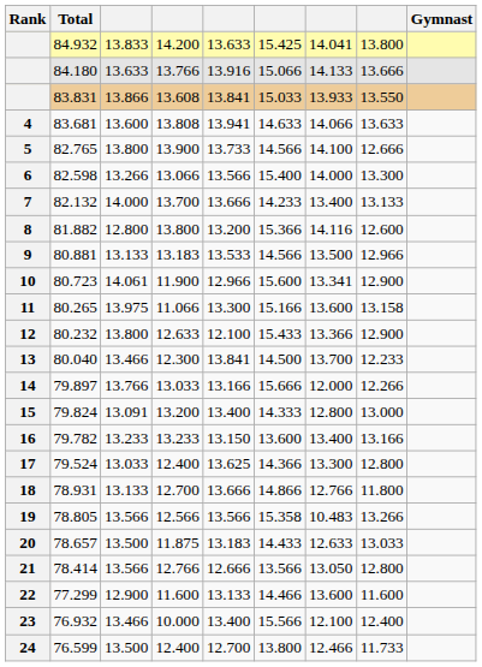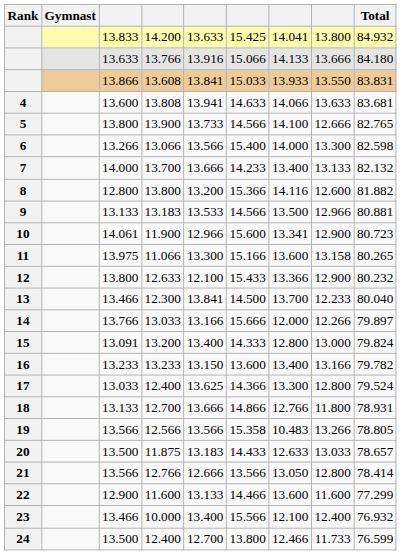 <table class="wikitable sortable" style="text-align:center; font-size:95%">
 <tr>
 <th scope=col>Rank</th>
-<th scope=col>Total</th>
+<th scope=col>Gymnast</th>
 <th scope=col></th>
 <th scope=col></th>
 <th scope=col></th>
 <th scope=col></th>
 <th scope=col></th>
 <th scope=col></th>
-<th scope=col>Gymnast</th>
+<th scope=col>Total</th>
 </tr>
 <tr bgcolor=fffcaf>
 <th scope=row></th>
-<td>84.932</td>
+<td align=left></td>
 <td>13.833</td>
 <td>14.200</td>
 <td>13.633</td>
 <td>15.425</td>
 <td>14.041</td>
 <td>13.800</td>
-<td align=left></td>
+<td>84.932</td>
 </tr>
 <tr bgcolor=e5e5e5>
 <th scope=row></th>
-<td>84.180</td>
+<td align=left></td>
 <td>13.633</td>
 <td>13.766</td>
 <td>13.916</td>
 <td>15.066</td>
 <td>14.133</td>
 <td>13.666</td>
-<td align=left></td>
+<td>84.180</td>
 </tr>
 <tr bgcolor=eecc99>
 <th scope=row></th>
-<td>83.831</td>
+<td align=left></td>
 <td>13.866</td>
 <td>13.608</td>
 <td>13.841</td>
 <td>15.033</td>
 <td>13.933</td>
 <td>13.550</td>
-<td align=left></td>
+<td>83.831</td>
 </tr>
 <tr>
 <th scope=row>4</th>
-<td>83.681</td>
+<td align=left></td>
 <td>13.600</td>
 <td>13.808</td>
 <td>13.941</td>
 <td>14.633</td>
 <td>14.066</td>
 <td>13.633</td>
-<td align=left></td>
+<td>83.681</td>
 </tr>
 <tr>
 <th scope=row>5</th>
-<td>82.765</td>
+<td align=left></td>
 <td>13.800</td>
 <td>13.900</td>
 <td>13.733</td>
 <td>14.566</td>
 <td>14.100</td>
 <td>12.666</td>
-<td align=left></td>
+<td>82.765</td>
 </tr>
 <tr>
 <th scope=row>6</th>
-<td>82.598</td>
+<td align=left></td>
 <td>13.266</td>
 <td>13.066</td>
 <td>13.566</td>
 <td>15.400</td>
 <td>14.000</td>
 <td>13.300</td>
-<td align=left></td>
+<td>82.598</td>
 </tr>
 <tr>
 <th scope=row>7</th>
-<td>82.132</td>
+<td align=left></td>
 <td>14.000</td>
 <td>13.700</td>
 <td>13.666</td>
 <td>14.233</td>
 <td>13.400</td>
 <td>13.133</td>
-<td align=left></td>
+<td>82.132</td>
 </tr>
 <tr>
 <th scope=row>8</th>
-<td>81.882</td>
+<td align=left></td>
 <td>12.800</td>
 <td>13.800</td>
 <td>13.200</td>
 <td>15.366</td>
 <td>14.116</td>
 <td>12.600</td>
-<td align=left></td>
+<td>81.882</td>
 </tr>
 <tr>
 <th scope=row>9</th>
-<td>80.881</td>
+<td align=left></td>
 <td>13.133</td>
 <td>13.183</td>
 <td>13.533</td>
 <td>14.566</td>
 <td>13.500</td>
 <td>12.966</td>
-<td align=left></td>
+<td>80.881</td>
 </tr>
 <tr>
 <th scope=row>10</th>
-<td>80.723</td>
+<td align=left></td>
 <td>14.061</td>
 <td>11.900</td>
 <td>12.966</td>
 <td>15.600</td>
 <td>13.341</td>
 <td>12.900</td>
-<td align=left></td>
+<td>80.723</td>
 </tr>
 <tr>
 <th scope=row>11</th>
-<td>80.265</td>
+<td align=left></td>
 <td>13.975</td>
 <td>11.066</td>
 <td>13.300</td>
 <td>15.166</td>
 <td>13.600</td>
 <td>13.158</td>
-<td align=left></td>
+<td>80.265</td>
 </tr>
 <tr>
 <th scope=row>12</th>
-<td>80.232</td>
+<td align=left></td>
 <td>13.800</td>
 <td>12.633</td>
 <td>12.100</td>
 <td>15.433</td>
 <td>13.366</td>
 <td>12.900</td>
-<td align=left></td>
+<td>80.232</td>
 </tr>
 <tr>
 <th scope=row>13</th>
-<td>80.040</td>
+<td align=left></td>
 <td>13.466</td>
 <td>12.300</td>
 <td>13.841</td>
 <td>14.500</td>
 <td>13.700</td>
 <td>12.233</td>
-<td align=left></td>
+<td>80.040</td>
 </tr>
 <tr>
 <th scope=row>14</th>
-<td>79.897</td>
+<td align=left></td>
 <td>13.766</td>
 <td>13.033</td>
 <td>13.166</td>
 <td>15.666</td>
 <td>12.000</td>
 <td>12.266</td>
-<td align=left></td>
+<td>79.897</td>
 </tr>
 <tr>
 <th scope=row>15</th>
-<td>79.824</td>
+<td align=left></td>
 <td>13.091</td>
 <td>13.200</td>
 <td>13.400</td>
 <td>14.333</td>
 <td>12.800</td>
 <td>13.000</td>
-<td align=left></td>
+<td>79.824</td>
 </tr>
 <tr>
 <th scope=row>16</th>
-<td>79.782</td>
+<td align=left></td>
 <td>13.233</td>
 <td>13.233</td>
 <td>13.150</td>
 <td>13.600</td>
 <td>13.400</td>
 <td>13.166</td>
-<td align=left></td>
+<td>79.782</td>
 </tr>
 <tr>
 <th scope=row>17</th>
-<td>79.524</td>
+<td align=left></td>
 <td>13.033</td>
 <td>12.400</td>
 <td>13.625</td>
 <td>14.366</td>
 <td>13.300</td>
 <td>12.800</td>
-<td align=left></td>
+<td>79.524</td>
 </tr>
 <tr>
 <th scope=row>18</th>
-<td>78.931</td>
+<td align=left></td>
 <td>13.133</td>
 <td>12.700</td>
 <td>13.666</td>
 <td>14.866</td>
 <td>12.766</td>
 <td>11.800</td>
-<td align=left></td>
+<td>78.931</td>
 </tr>
 <tr>
 <th scope=row>19</th>
-<td>78.805</td>
+<td align=left></td>
 <td>13.566</td>
 <td>12.566</td>
 <td>13.566</td>
 <td>15.358</td>
 <td>10.483</td>
 <td>13.266</td>
-<td align=left></td>
+<td>78.805</td>
 </tr>
 <tr>
 <th scope=row>20</th>
-<td>78.657</td>
+<td align=left></td>
 <td>13.500</td>
 <td>11.875</td>
 <td>13.183</td>
 <td>14.433</td>
 <td>12.633</td>
 <td>13.033</td>
-<td align=left></td>
+<td>78.657</td>
 </tr>
 <tr>
 <th scope=row>21</th>
-<td>78.414</td>
+<td align=left></td>
 <td>13.566</td>
 <td>12.766</td>
 <td>12.666</td>
 <td>13.566</td>
 <td>13.050</td>
 <td>12.800</td>
-<td align=left></td>
+<td>78.414</td>
 </tr>
 <tr>
 <th scope=row>22</th>
-<td>77.299</td>
+<td align=left></td>
 <td>12.900</td>
 <td>11.600</td>
 <td>13.133</td>
 <td>14.466</td>
 <td>13.600</td>
 <td>11.600</td>
-<td align=left></td>
+<td>77.299</td>
 </tr>
 <tr>
 <th scope=row>23</th>
-<td>76.932</td>
+<td align=left></td>
 <td>13.466</td>
 <td>10.000</td>
 <td>13.400</td>
 <td>15.566</td>
 <td>12.100</td>
 <td>12.400</td>
-<td align=left></td>
+<td>76.932</td>
 </tr>
 <tr>
 <th scope=row>24</th>
-<td>76.599</td>
+<td align=left></td>
 <td>13.500</td>
 <td>12.400</td>
 <td>12.700</td>
 <td>13.800</td>
 <td>12.466</td>
 <td>11.733</td>
-<td align=left></td>
+<td>76.599</td>
 </tr>
 </table>
